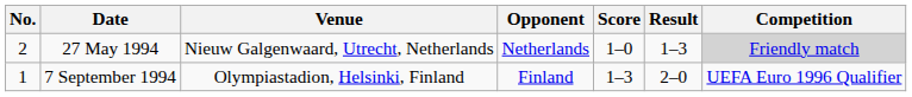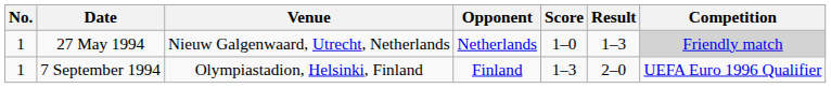 <table class="wikitable sortable" style="text-align:center">
 <tr>
 <th>No.</th>
 <th>Date</th>
 <th>Venue</th>
 <th>Opponent</th>
 <th>Score</th>
 <th>Result</th>
 <th>Competition</th>
 </tr>
 <tr>
-<td>2</td>
+<td>1</td>
 <td>27 May 1994</td>
 <td>Nieuw Galgenwaard, <a href='#'>Utrecht</a>, Netherlands</td>
 <td><a href='#'>Netherlands</a></td>
 <td>1–0</td>
 <td>1–3</td>
 <td style="background: lightgrey;"><a href='#'>Friendly match</a></td>
 </tr>
 <tr>
 <td>1</td>
 <td>7 September 1994</td>
 <td>Olympiastadion, <a href='#'>Helsinki</a>, Finland</td>
 <td><a href='#'>Finland</a></td>
 <td>1–3</td>
 <td>2–0</td>
 <td><a href='#'>UEFA Euro 1996 Qualifier</a></td>
 </tr>
 </table>
